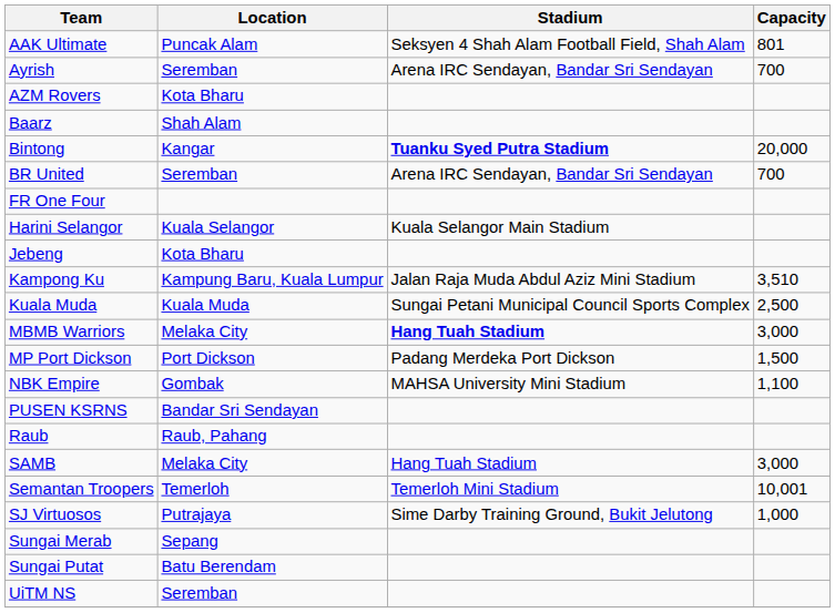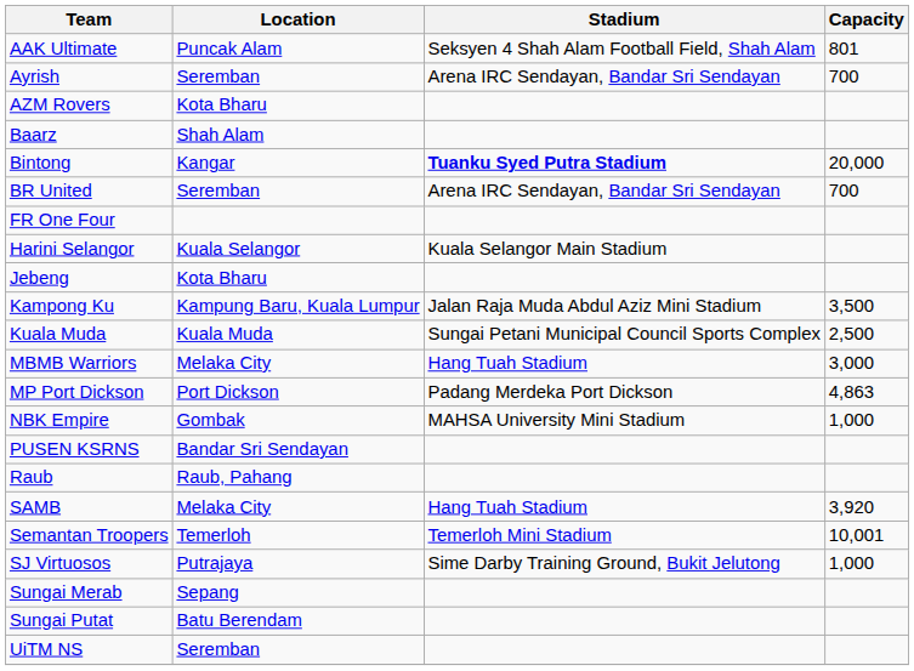 <table class="wikitable sortable">
 <tr>
 <th>Team</th>
 <th>Location</th>
 <th>Stadium</th>
 <th>Capacity</th>
 </tr>
 <tr>
 <td> <a href='#'>AAK Ultimate</a></td>
 <td><a href='#'>Puncak Alam</a></td>
 <td>Seksyen 4 Shah Alam Football Field, <a href='#'>Shah Alam</a></td>
 <td>801</td>
 </tr>
 <tr>
 <td> <a href='#'>Ayrish</a></td>
 <td><a href='#'>Seremban</a></td>
 <td>Arena IRC Sendayan, <a href='#'>Bandar Sri Sendayan</a></td>
 <td>700</td>
 </tr>
 <tr>
 <td> <a href='#'>AZM Rovers</a></td>
 <td><a href='#'>Kota Bharu</a></td>
 <td></td>
 <td></td>
 </tr>
 <tr>
 <td> <a href='#'>Baarz</a></td>
 <td><a href='#'>Shah Alam</a></td>
 <td></td>
 <td></td>
 </tr>
 <tr>
 <td> <a href='#'>Bintong</a></td>
 <td><a href='#'>Kangar</a></td>
 <td><strong><a href='#'>Tuanku Syed Putra Stadium</a></strong></td>
 <td>20,000</td>
 </tr>
 <tr>
 <td> <a href='#'>BR United</a></td>
 <td><a href='#'>Seremban</a></td>
 <td>Arena IRC Sendayan, <a href='#'>Bandar Sri Sendayan</a></td>
 <td>700</td>
 </tr>
 <tr>
 <td> <a href='#'>FR One Four</a></td>
 <td></td>
 <td></td>
 <td></td>
 </tr>
 <tr>
 <td> <a href='#'>Harini Selangor</a></td>
 <td><a href='#'>Kuala Selangor</a></td>
 <td>Kuala Selangor Main Stadium</td>
 <td></td>
 </tr>
 <tr>
 <td> <a href='#'>Jebeng</a></td>
 <td><a href='#'>Kota Bharu</a></td>
 <td></td>
 <td></td>
 </tr>
 <tr>
 <td> <a href='#'>Kampong Ku</a></td>
 <td><a href='#'>Kampung Baru, Kuala Lumpur</a></td>
 <td>Jalan Raja Muda Abdul Aziz Mini Stadium</td>
-<td>3,510</td>
+<td>3,500</td>
 </tr>
 <tr>
 <td> <a href='#'>Kuala Muda</a></td>
 <td><a href='#'>Kuala Muda</a></td>
 <td>Sungai Petani Municipal Council Sports Complex</td>
 <td>2,500</td>
 </tr>
 <tr>
 <td> <a href='#'>MBMB Warriors</a></td>
 <td><a href='#'>Melaka City</a></td>
-<td><strong><a href='#'>Hang Tuah Stadium</a></strong></td>
+<td><a href='#'>Hang Tuah Stadium</a></td>
 <td>3,000</td>
 </tr>
 <tr>
 <td> <a href='#'>MP Port Dickson</a></td>
 <td><a href='#'>Port Dickson</a></td>
 <td>Padang Merdeka Port Dickson</td>
-<td>1,500</td>
+<td>4,863</td>
 </tr>
 <tr>
 <td> <a href='#'>NBK Empire</a></td>
 <td><a href='#'>Gombak</a></td>
 <td>MAHSA University Mini Stadium</td>
-<td>1,100</td>
+<td>1,000</td>
 </tr>
 <tr>
 <td> <a href='#'>PUSEN KSRNS</a></td>
 <td><a href='#'>Bandar Sri Sendayan</a></td>
 <td></td>
 <td></td>
 </tr>
 <tr>
 <td> <a href='#'>Raub</a></td>
 <td><a href='#'>Raub, Pahang</a></td>
 <td></td>
 <td></td>
 </tr>
 <tr>
 <td> <a href='#'>SAMB</a></td>
 <td><a href='#'>Melaka City</a></td>
 <td><a href='#'>Hang Tuah Stadium</a></td>
-<td>3,000</td>
+<td>3,920</td>
 </tr>
 <tr>
 <td> <a href='#'>Semantan Troopers</a></td>
 <td><a href='#'>Temerloh</a></td>
 <td><a href='#'>Temerloh Mini Stadium</a></td>
 <td>10,001</td>
 </tr>
 <tr>
 <td> <a href='#'>SJ Virtuosos</a></td>
 <td><a href='#'>Putrajaya</a></td>
 <td>Sime Darby Training Ground, <a href='#'>Bukit Jelutong</a></td>
 <td>1,000</td>
 </tr>
 <tr>
 <td> <a href='#'>Sungai Merab</a></td>
 <td><a href='#'>Sepang</a></td>
 <td></td>
 <td></td>
 </tr>
 <tr>
 <td> <a href='#'>Sungai Putat</a></td>
 <td><a href='#'>Batu Berendam</a></td>
 <td></td>
 <td></td>
 </tr>
 <tr>
 <td> <a href='#'>UiTM NS</a></td>
 <td><a href='#'>Seremban</a></td>
 <td></td>
 <td></td>
 </tr>
 <tr>
 </tr>
 </table>
